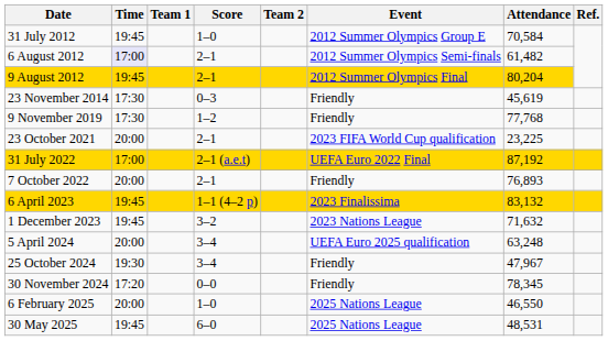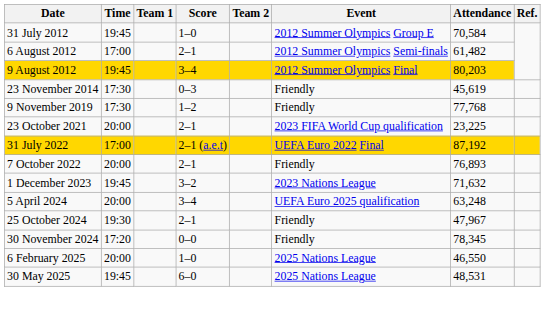 <table class="wikitable">
 <tr>
 <th>Date</th>
 <th>Time</th>
 <th>Team 1</th>
 <th>Score</th>
 <th>Team 2</th>
 <th>Event</th>
 <th>Attendance</th>
 <th>Ref.</th>
 </tr>
 <tr>
 <td>31 July 2012</td>
 <td>19:45</td>
 <td></td>
 <td>1–0</td>
 <td></td>
 <td><a href='#'>2012 Summer Olympics</a> <a href='#'>Group E</a></td>
 <td>70,584</td>
 <td rowspan="3"></td>
 </tr>
 <tr>
 <td>6 August 2012</td>
-<td style="background: lavender;">17:00</td>
+<td>17:00</td>
 <td></td>
 <td>2–1</td>
 <td></td>
 <td><a href='#'>2012 Summer Olympics</a> <a href='#'>Semi-finals</a></td>
 <td>61,482</td>
 </tr>
 <tr bgcolor=gold>
 <td>9 August 2012</td>
 <td>19:45</td>
 <td></td>
-<td>2–1</td>
+<td>3–4</td>
 <td></td>
 <td><a href='#'>2012 Summer Olympics</a> <a href='#'>Final</a></td>
-<td>80,204</td>
+<td>80,203</td>
 </tr>
 <tr>
 <td>23 November 2014</td>
 <td>17:30</td>
 <td></td>
 <td>0–3</td>
 <td></td>
 <td>Friendly</td>
 <td>45,619</td>
 <td></td>
 </tr>
 <tr>
 <td>9 November 2019</td>
 <td>17:30</td>
 <td></td>
 <td>1–2</td>
 <td></td>
 <td>Friendly</td>
 <td>77,768</td>
 <td></td>
 </tr>
 <tr>
 <td>23 October 2021</td>
 <td>20:00</td>
 <td></td>
 <td>2–1</td>
 <td></td>
 <td><a href='#'>2023 FIFA World Cup qualification</a></td>
 <td>23,225</td>
 <td></td>
 </tr>
 <tr bgcolor=gold>
 <td>31 July 2022</td>
 <td>17:00</td>
 <td></td>
 <td>2–1 (<a href='#'>a.e.t</a>)</td>
 <td></td>
 <td><a href='#'>UEFA Euro 2022</a> <a href='#'>Final</a></td>
 <td>87,192</td>
 <td></td>
 </tr>
 <tr>
 <td>7 October 2022</td>
 <td>20:00</td>
 <td></td>
 <td>2–1</td>
 <td></td>
 <td>Friendly</td>
 <td>76,893</td>
 <td></td>
 </tr>
-<tr bgcolor=gold>
-<td>6 April 2023</td>
-<td>19:45</td>
-<td></td>
-<td>1–1 (4–2 <a href='#'>p</a>)</td>
-<td></td>
-<td><a href='#'>2023 Finalissima</a></td>
-<td>83,132</td>
-<td></td>
-</tr>
 <tr>
 <td>1 December 2023</td>
 <td>19:45</td>
 <td></td>
 <td>3–2</td>
 <td></td>
 <td><a href='#'>2023 Nations League</a></td>
 <td>71,632</td>
 <td></td>
 </tr>
 <tr>
 <td>5 April 2024</td>
 <td>20:00</td>
 <td></td>
 <td>3–4</td>
 <td></td>
 <td><a href='#'>UEFA Euro 2025 qualification</a></td>
 <td>63,248</td>
 <td></td>
 </tr>
 <tr>
 <td>25 October 2024</td>
 <td>19:30</td>
 <td></td>
-<td>3–4</td>
+<td>2–1</td>
 <td></td>
 <td>Friendly</td>
 <td>47,967</td>
 <td></td>
 </tr>
 <tr>
 <td>30 November 2024</td>
 <td>17:20</td>
 <td></td>
 <td>0–0</td>
 <td></td>
 <td>Friendly</td>
 <td>78,345</td>
 <td></td>
 </tr>
 <tr>
 <td>6 February 2025</td>
 <td>20:00</td>
 <td></td>
 <td>1–0</td>
 <td></td>
 <td><a href='#'>2025 Nations League</a></td>
 <td>46,550</td>
 <td></td>
 </tr>
 <tr>
 <td>30 May 2025</td>
 <td>19:45</td>
 <td></td>
 <td>6–0</td>
 <td></td>
 <td><a href='#'>2025 Nations League</a></td>
 <td>48,531</td>
 <td></td>
 </tr>
 </table>
